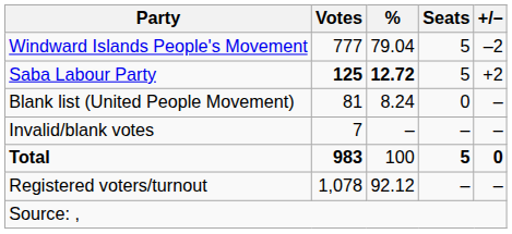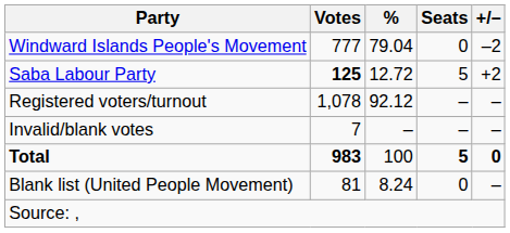 <table class=wikitable style=text-align:right>
 <tr>
 <th>Party</th>
 <th>Votes</th>
 <th>%</th>
 <th>Seats</th>
 <th>+/–</th>
 </tr>
 <tr>
 <td align=left><a href='#'>Windward Islands People's Movement</a></td>
 <td>777</td>
 <td>79.04</td>
-<td>5</td>
+<td>0</td>
 <td>–2</td>
 </tr>
 <tr>
 <td align=left><a href='#'>Saba Labour Party</a></td>
 <td><strong>125</strong></td>
-<td><strong>12.72</strong></td>
+<td>12.72</td>
 <td>5</td>
 <td>+2</td>
 </tr>
 <tr>
-<td align=left>Blank list (United People Movement)</td>
-<td>81</td>
-<td>8.24</td>
-<td>0</td>
+<td align=left>Registered voters/turnout</td>
+<td>1,078</td>
+<td>92.12</td>
+<td>–</td>
 <td>–</td>
 </tr>
 <tr>
 <td align=left>Invalid/blank votes</td>
 <td>7</td>
 <td>–</td>
 <td>–</td>
 <td>–</td>
 </tr>
 <tr>
 <td align=left><strong>Total</strong></td>
 <td><strong>983</strong></td>
 <td>100</td>
 <td><strong>5</strong></td>
 <td><strong>0</strong></td>
 </tr>
 <tr>
-<td align=left>Registered voters/turnout</td>
-<td>1,078</td>
-<td>92.12</td>
-<td>–</td>
+<td align=left>Blank list (United People Movement)</td>
+<td>81</td>
+<td>8.24</td>
+<td>0</td>
 <td>–</td>
 </tr>
 <tr>
 <td colspan=5 align=left>Source:  ,  </td>
 </tr>
 </table>
